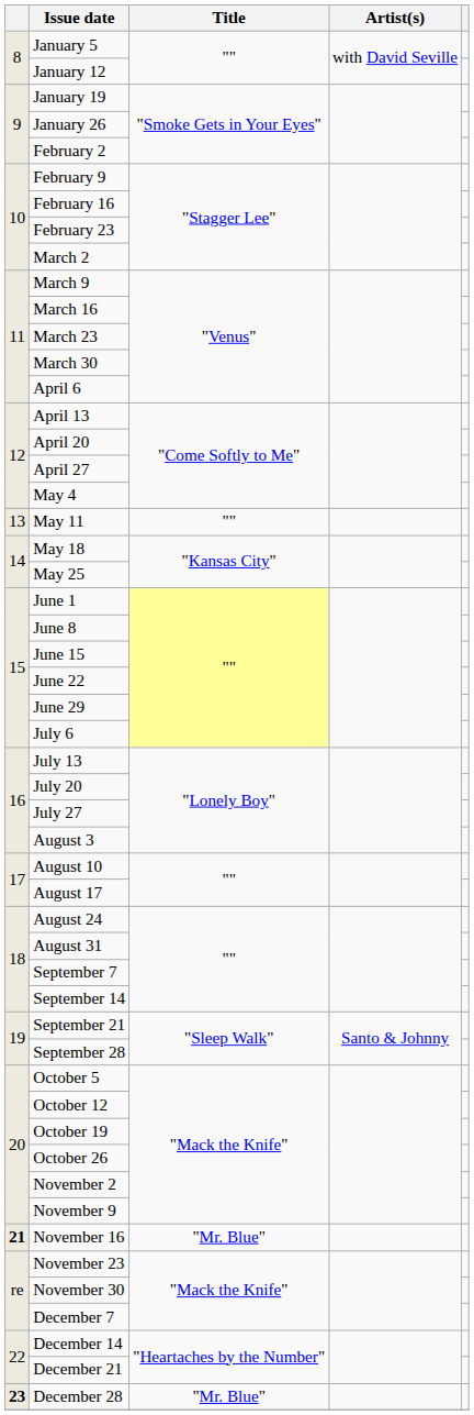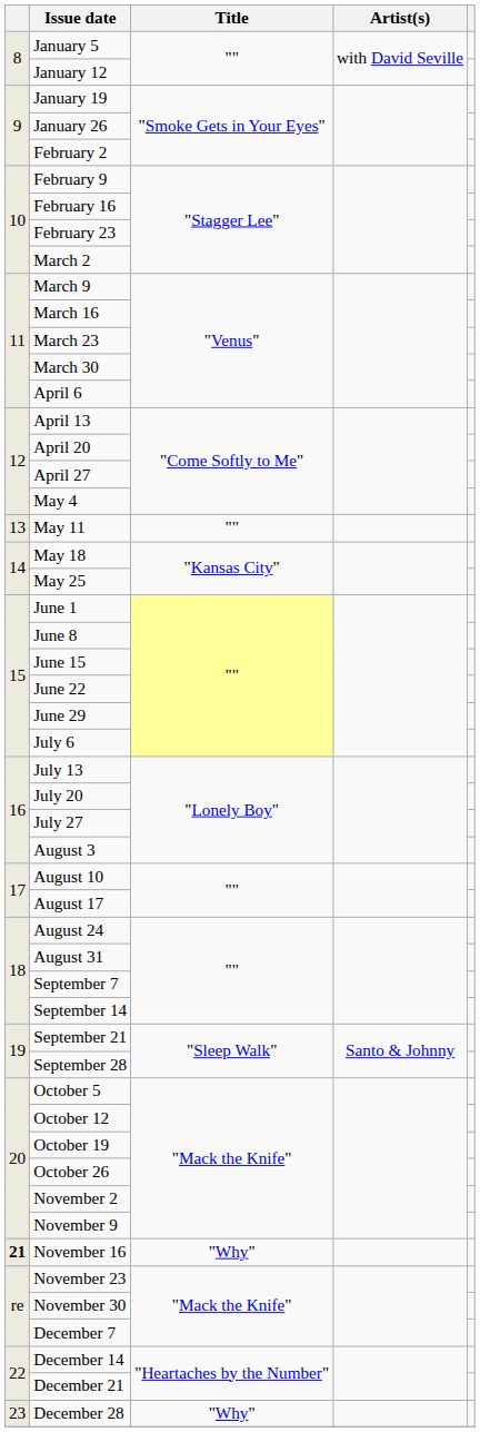 <table class="wikitable sortable plainrowheaders">
 <tr>
 <th scope=col></th>
 <th scope="col">Issue date</th>
 <th scope="col">Title</th>
 <th scope="col">Artist(s)</th>
 <th scope="col" class="unsortable"></th>
 </tr>
 <tr>
 <td bgcolor=#EDEAE0 align=center rowspan=2>8</td>
 <td>January 5</td>
 <td align="center" rowspan="2">""</td>
 <td align="center" rowspan="2"> with <a href='#'>David Seville</a></td>
 <td align="center"></td>
 </tr>
 <tr>
 <td>January 12</td>
 <td align="center"></td>
 </tr>
 <tr>
 <td bgcolor=#EDEAE0 align=center rowspan=3>9</td>
 <td>January 19</td>
 <td align="center" rowspan="3">"<a href='#'>Smoke Gets in Your Eyes</a>"</td>
 <td align="center" rowspan="3"></td>
 <td align="center"></td>
 </tr>
 <tr>
 <td>January 26</td>
 <td align="center"></td>
 </tr>
 <tr>
 <td>February 2</td>
 <td align="center"></td>
 </tr>
 <tr>
 <td bgcolor=#EDEAE0 align=center rowspan=4>10</td>
 <td>February 9</td>
 <td align="center" rowspan="4">"<a href='#'>Stagger Lee</a>"</td>
 <td align="center" rowspan="4"></td>
 <td align="center"></td>
 </tr>
 <tr>
 <td>February 16</td>
 <td align="center"></td>
 </tr>
 <tr>
 <td>February 23</td>
 <td align="center"></td>
 </tr>
 <tr>
 <td>March 2</td>
 <td align="center"></td>
 </tr>
 <tr>
 <td bgcolor=#EDEAE0 align=center rowspan=5>11</td>
 <td>March 9</td>
 <td align="center" rowspan="5">"<a href='#'>Venus</a>"</td>
 <td align="center" rowspan="5"></td>
 <td align="center"></td>
 </tr>
 <tr>
 <td>March 16</td>
 <td align="center"></td>
 </tr>
 <tr>
 <td>March 23</td>
 <td align="center"></td>
 </tr>
 <tr>
 <td>March 30</td>
 <td align="center"></td>
 </tr>
 <tr>
 <td>April 6</td>
 <td align="center"></td>
 </tr>
 <tr>
 <td bgcolor=#EDEAE0 align=center rowspan=4>12</td>
 <td>April 13</td>
 <td align="center" rowspan="4">"<a href='#'>Come Softly to Me</a>"</td>
 <td align="center" rowspan="4"></td>
 <td align="center"></td>
 </tr>
 <tr>
 <td>April 20</td>
 <td align="center"></td>
 </tr>
 <tr>
 <td>April 27</td>
 <td align="center"></td>
 </tr>
 <tr>
 <td>May 4</td>
 <td align="center"></td>
 </tr>
 <tr>
 <td bgcolor=#EDEAE0 align=center>13</td>
 <td>May 11</td>
 <td align="center">""</td>
 <td align="center"></td>
 <td align="center"></td>
 </tr>
 <tr>
 <td bgcolor=#EDEAE0 align=center rowspan=2>14</td>
 <td>May 18</td>
 <td align="center" rowspan="2">"<a href='#'>Kansas City</a>"</td>
 <td align="center" rowspan="2"></td>
 <td align="center"></td>
 </tr>
 <tr>
 <td>May 25</td>
 <td align="center"></td>
 </tr>
 <tr>
 <td bgcolor=#EDEAE0 align=center rowspan=6>15</td>
 <td>June 1</td>
 <td bgcolor=#FFFF99 align="center" rowspan="6">"" </td>
 <td align="center" rowspan="6"></td>
 <td align="center"></td>
 </tr>
 <tr>
 <td>June 8</td>
 <td align="center"></td>
 </tr>
 <tr>
 <td>June 15</td>
 <td align="center"></td>
 </tr>
 <tr>
 <td>June 22</td>
 <td align="center"></td>
 </tr>
 <tr>
 <td>June 29</td>
 <td align="center"></td>
 </tr>
 <tr>
 <td>July 6</td>
 <td align="center"></td>
 </tr>
 <tr>
 <td bgcolor=#EDEAE0 align=center rowspan=4>16</td>
 <td>July 13</td>
 <td align="center" rowspan="4">"<a href='#'>Lonely Boy</a>"</td>
 <td align="center" rowspan="4"></td>
 <td align="center"></td>
 </tr>
 <tr>
 <td>July 20</td>
 <td align="center"></td>
 </tr>
 <tr>
 <td>July 27</td>
 <td align="center"></td>
 </tr>
 <tr>
 <td>August 3</td>
 <td align="center"></td>
 </tr>
 <tr>
 <td bgcolor=#EDEAE0 align=center rowspan=2>17</td>
 <td>August 10</td>
 <td align="center" rowspan="2">""</td>
 <td align="center" rowspan="2"></td>
 <td align="center"></td>
 </tr>
 <tr>
 <td>August 17</td>
 <td align="center"></td>
 </tr>
 <tr>
 <td bgcolor=#EDEAE0 align=center rowspan=4>18</td>
 <td>August 24</td>
 <td align="center" rowspan="4">""</td>
 <td align="center" rowspan="4"></td>
 <td align="center"></td>
 </tr>
 <tr>
 <td>August 31</td>
 <td align="center"></td>
 </tr>
 <tr>
 <td>September 7</td>
 <td align="center"></td>
 </tr>
 <tr>
 <td>September 14</td>
 <td align="center"></td>
 </tr>
 <tr>
 <td bgcolor=#EDEAE0 align=center rowspan=2>19</td>
 <td>September 21</td>
 <td align="center" rowspan="2">"<a href='#'>Sleep Walk</a>"</td>
 <td align="center" rowspan="2"><a href='#'>Santo & Johnny</a></td>
 <td align="center"></td>
 </tr>
 <tr>
 <td>September 28</td>
 <td align="center"></td>
 </tr>
 <tr>
 <td bgcolor=#EDEAE0 align=center rowspan=6>20</td>
 <td>October 5</td>
 <td align="center" rowspan="6">"<a href='#'>Mack the Knife</a>"</td>
 <td align="center" rowspan="6"></td>
 <td align="center"></td>
 </tr>
 <tr>
 <td>October 12</td>
 <td align="center"></td>
 </tr>
 <tr>
 <td>October 19</td>
 <td align="center"></td>
 </tr>
 <tr>
 <td>October 26</td>
 <td align="center"></td>
 </tr>
 <tr>
 <td>November 2</td>
 <td align="center"></td>
 </tr>
 <tr>
 <td>November 9</td>
 <td align="center"></td>
 </tr>
 <tr>
 <td bgcolor=#EDEAE0 align=center><strong>21</strong></td>
 <td>November 16</td>
-<td align="center">"<a href='#'>Mr. Blue</a>"</td>
+<td align="center">"<a href='#'>Why</a>"</td>
 <td align="center"></td>
 <td align="center"></td>
 </tr>
 <tr>
 <td bgcolor=#EDEAE0 align=center rowspan=3>re</td>
 <td>November 23</td>
 <td align="center" rowspan="3">"<a href='#'>Mack the Knife</a>"</td>
 <td align="center" rowspan="3"></td>
 <td align="center"></td>
 </tr>
 <tr>
 <td>November 30</td>
 <td align="center"></td>
 </tr>
 <tr>
 <td>December 7</td>
 <td align="center"></td>
 </tr>
 <tr>
 <td bgcolor=#EDEAE0 align=center rowspan=2>22</td>
 <td>December 14</td>
 <td align="center" rowspan="2">"<a href='#'>Heartaches by the Number</a>"</td>
 <td align="center" rowspan="2"></td>
 <td align="center"></td>
 </tr>
 <tr>
 <td>December 21</td>
 <td align="center"></td>
 </tr>
 <tr>
-<td bgcolor=#EDEAE0 align=center><strong>23</strong></td>
+<td bgcolor=#EDEAE0 align=center>23</td>
 <td>December 28</td>
-<td align="center">"<a href='#'>Mr. Blue</a>"</td>
+<td align="center">"<a href='#'>Why</a>"</td>
 <td align="center"></td>
 <td align="center"></td>
 </tr>
 <tr>
 </tr>
 </table>
